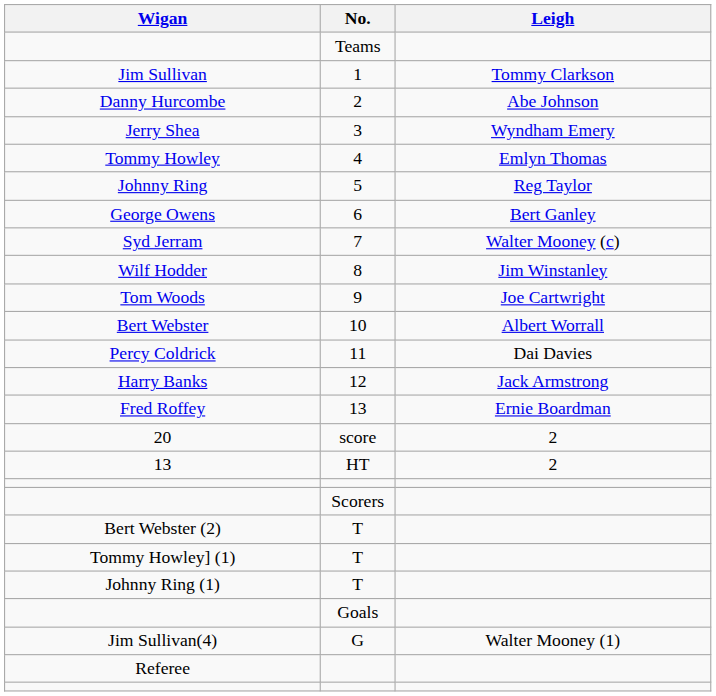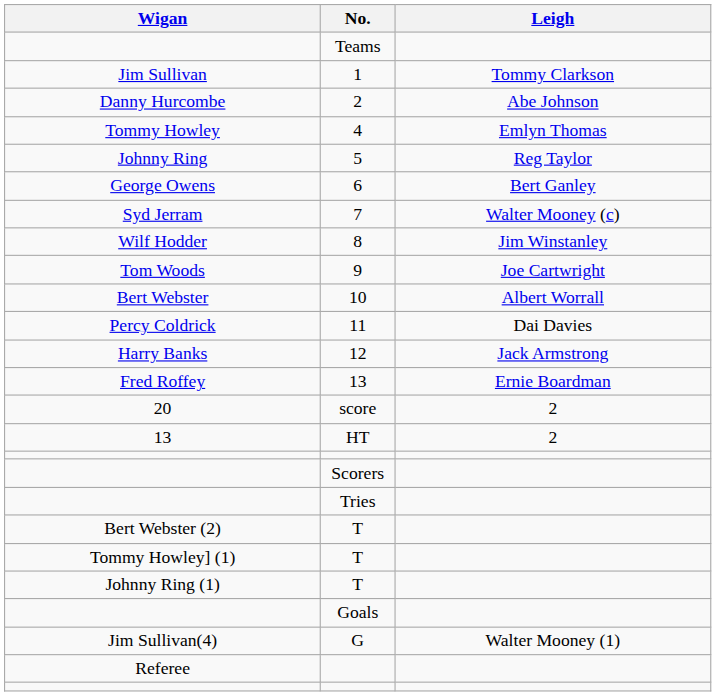 <table class="wikitable" style="text-align:center;">
 <tr>
 <th width=280 abbr="Wigan"><a href='#'>Wigan</a></th>
 <th width=60 abbr="Number">No.</th>
 <th width=280 abbr="Leigh"><a href='#'>Leigh</a></th>
 </tr>
 <tr>
 <td></td>
 <td>Teams</td>
 <td></td>
 </tr>
 <tr>
 <td><a href='#'>Jim Sullivan</a></td>
 <td>1</td>
 <td><a href='#'>Tommy Clarkson</a></td>
 </tr>
 <tr>
 <td><a href='#'>Danny Hurcombe</a></td>
 <td>2</td>
 <td><a href='#'>Abe Johnson</a></td>
-</tr>
-<tr>
-<td><a href='#'>Jerry Shea</a></td>
-<td>3</td>
-<td><a href='#'>Wyndham Emery</a></td>
 </tr>
 <tr>
 <td><a href='#'>Tommy Howley</a></td>
 <td>4</td>
 <td><a href='#'>Emlyn Thomas</a></td>
 </tr>
 <tr>
 <td><a href='#'>Johnny Ring</a></td>
 <td>5</td>
 <td><a href='#'>Reg Taylor</a></td>
 </tr>
 <tr>
 <td><a href='#'>George Owens</a></td>
 <td>6</td>
 <td><a href='#'>Bert Ganley</a></td>
 </tr>
 <tr>
 <td><a href='#'>Syd Jerram</a></td>
 <td>7</td>
 <td><a href='#'>Walter Mooney</a> (<a href='#'>c</a>)</td>
 </tr>
 <tr>
 <td><a href='#'>Wilf Hodder</a></td>
 <td>8</td>
 <td><a href='#'>Jim Winstanley</a></td>
 </tr>
 <tr>
 <td><a href='#'>Tom Woods</a></td>
 <td>9</td>
 <td><a href='#'>Joe Cartwright</a></td>
 </tr>
 <tr>
 <td><a href='#'>Bert Webster</a></td>
 <td>10</td>
 <td><a href='#'>Albert Worrall</a></td>
 </tr>
 <tr>
 <td><a href='#'>Percy Coldrick</a></td>
 <td>11</td>
 <td>Dai Davies</td>
 </tr>
 <tr>
 <td><a href='#'>Harry Banks</a></td>
 <td>12</td>
 <td><a href='#'>Jack Armstrong</a></td>
 </tr>
 <tr>
 <td><a href='#'>Fred Roffey</a></td>
 <td>13</td>
 <td><a href='#'>Ernie Boardman</a></td>
 </tr>
 <tr>
 <td>20</td>
 <td>score</td>
 <td>2</td>
 </tr>
 <tr>
 <td>13</td>
 <td>HT</td>
 <td>2</td>
 </tr>
 <tr>
 <td></td>
 <td></td>
 <td></td>
 </tr>
 <tr>
 <td></td>
 <td>Scorers</td>
 <td></td>
 </tr>
 <tr>
+<td></td>
+<td>Tries</td>
+<td></td>
+</tr>
+<tr>
 <td>Bert Webster (2)</td>
 <td>T</td>
 <td></td>
 </tr>
 <tr>
 <td>Tommy Howley] (1)</td>
 <td>T</td>
 <td></td>
 </tr>
 <tr>
 <td>Johnny Ring (1)</td>
 <td>T</td>
 <td></td>
 </tr>
 <tr>
 <td></td>
 <td>Goals</td>
 <td></td>
 </tr>
 <tr>
 <td>Jim Sullivan(4)</td>
 <td>G</td>
 <td>Walter Mooney (1)</td>
 </tr>
 <tr>
 <td>Referee</td>
 <td></td>
 <td ()></td>
 </tr>
 <tr>
 <td></td>
 <td></td>
 <td></td>
 </tr>
 </table>
